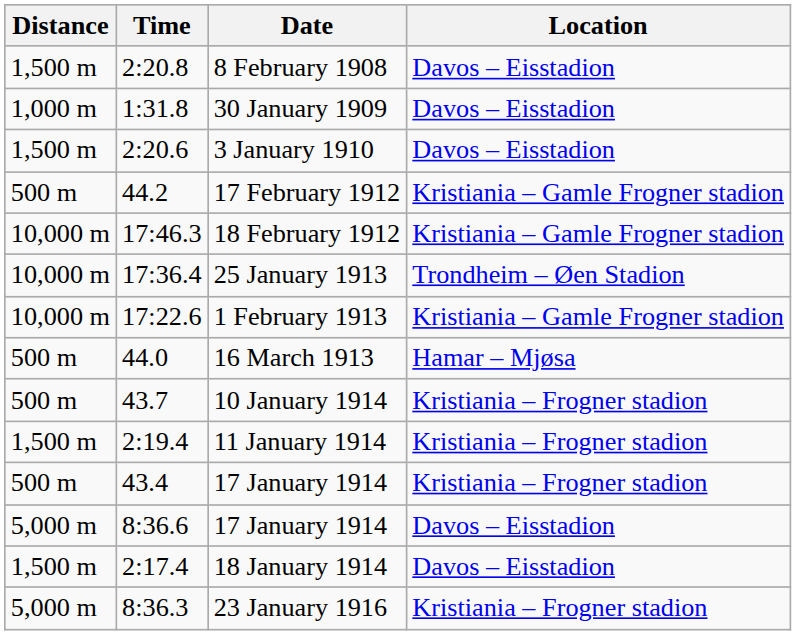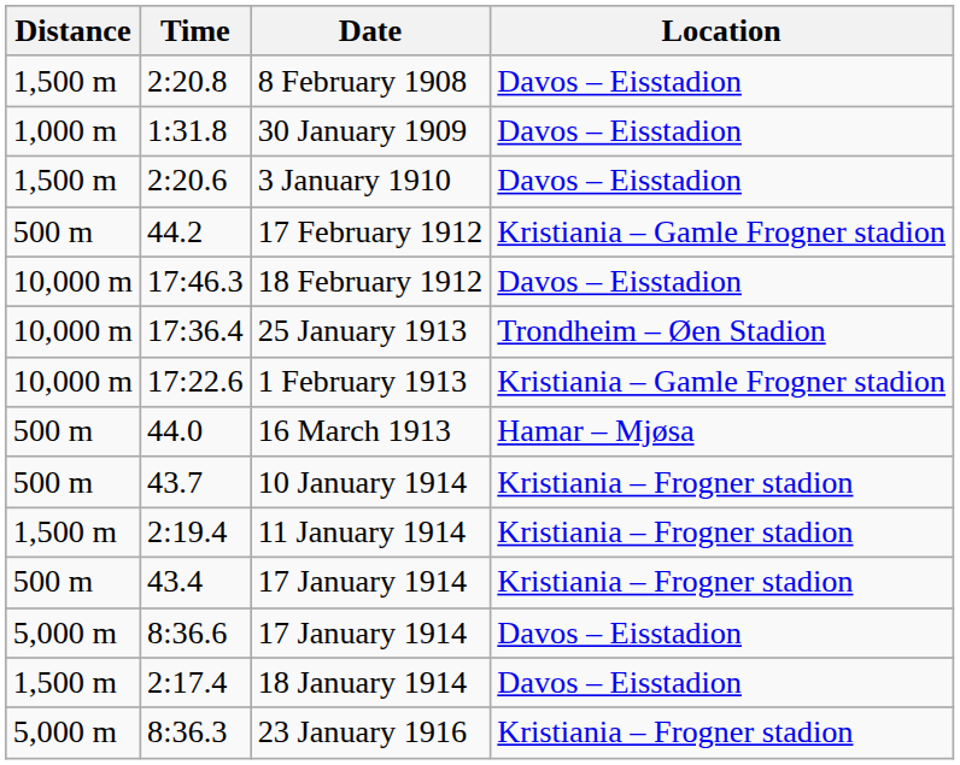 <table class="wikitable">
 <tr>
 <th>Distance</th>
 <th>Time</th>
 <th>Date</th>
 <th>Location</th>
 </tr>
 <tr>
 <td>1,500 m</td>
 <td>2:20.8</td>
 <td>8 February 1908</td>
 <td align="left"><a href='#'>Davos – Eisstadion</a></td>
 </tr>
 <tr>
 <td>1,000 m</td>
 <td>1:31.8</td>
 <td>30 January 1909</td>
 <td align="left"><a href='#'>Davos – Eisstadion</a></td>
 </tr>
 <tr>
 <td>1,500 m</td>
 <td>2:20.6</td>
 <td>3 January 1910</td>
 <td align="left"><a href='#'>Davos – Eisstadion</a></td>
 </tr>
 <tr>
 <td>500 m</td>
 <td>44.2</td>
 <td>17 February 1912</td>
 <td align="left"><a href='#'>Kristiania – Gamle Frogner stadion</a></td>
 </tr>
 <tr>
 <td>10,000 m</td>
 <td>17:46.3</td>
 <td>18 February 1912</td>
-<td align="left"><a href='#'>Kristiania – Gamle Frogner stadion</a></td>
+<td align="left"><a href='#'>Davos – Eisstadion</a></td>
 </tr>
 <tr>
 <td>10,000 m</td>
 <td>17:36.4</td>
 <td>25 January 1913</td>
 <td align="left"><a href='#'>Trondheim – Øen Stadion</a></td>
 </tr>
 <tr>
 <td>10,000 m</td>
 <td>17:22.6</td>
 <td>1 February 1913</td>
 <td align="left"><a href='#'>Kristiania – Gamle Frogner stadion</a></td>
 </tr>
 <tr>
 <td>500 m</td>
 <td>44.0</td>
 <td>16 March 1913</td>
 <td align="left"><a href='#'>Hamar – Mjøsa</a></td>
 </tr>
 <tr>
 <td>500 m</td>
 <td>43.7</td>
 <td>10 January 1914</td>
 <td align="left"><a href='#'>Kristiania – Frogner stadion</a></td>
 </tr>
 <tr>
 <td>1,500 m</td>
 <td>2:19.4</td>
 <td>11 January 1914</td>
 <td align="left"><a href='#'>Kristiania – Frogner stadion</a></td>
 </tr>
 <tr>
 <td>500 m</td>
 <td>43.4</td>
 <td>17 January 1914</td>
 <td align="left"><a href='#'>Kristiania – Frogner stadion</a></td>
 </tr>
 <tr>
 <td>5,000 m</td>
 <td>8:36.6</td>
 <td>17 January 1914</td>
 <td align="left"><a href='#'>Davos – Eisstadion</a></td>
 </tr>
 <tr>
 <td>1,500 m</td>
 <td>2:17.4</td>
 <td>18 January 1914</td>
 <td align="left"><a href='#'>Davos – Eisstadion</a></td>
 </tr>
 <tr>
 <td>5,000 m</td>
 <td>8:36.3</td>
 <td>23 January 1916</td>
 <td align="left"><a href='#'>Kristiania – Frogner stadion</a></td>
 </tr>
 </table>
